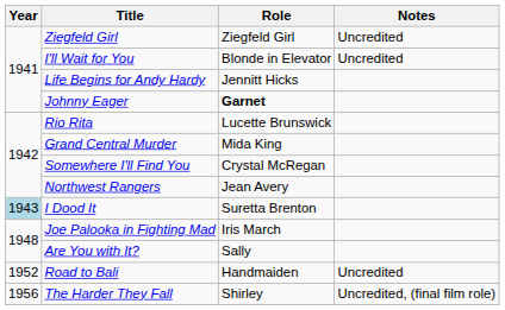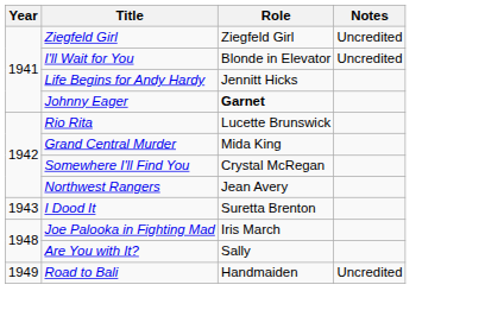 <table class="wikitable">
 <tr>
 <th>Year</th>
 <th>Title</th>
 <th>Role</th>
 <th>Notes</th>
 </tr>
 <tr>
 <td rowspan=4>1941</td>
 <td><em><a href='#'>Ziegfeld Girl</a></em></td>
 <td>Ziegfeld Girl</td>
 <td>Uncredited</td>
 </tr>
 <tr>
 <td><em><a href='#'>I'll Wait for You</a></em></td>
 <td>Blonde in Elevator</td>
 <td>Uncredited</td>
 </tr>
 <tr>
 <td><em><a href='#'>Life Begins for Andy Hardy</a></em></td>
 <td>Jennitt Hicks</td>
 <td></td>
 </tr>
 <tr>
 <td><em><a href='#'>Johnny Eager</a></em></td>
 <td><strong>Garnet</strong></td>
 <td></td>
 </tr>
 <tr>
 <td rowspan=4>1942</td>
 <td><em><a href='#'>Rio Rita</a></em></td>
 <td>Lucette Brunswick</td>
 <td></td>
 </tr>
 <tr>
 <td><em><a href='#'>Grand Central Murder</a></em></td>
 <td>Mida King</td>
 <td></td>
 </tr>
 <tr>
 <td><em><a href='#'>Somewhere I'll Find You</a></em></td>
 <td>Crystal McRegan</td>
 <td></td>
 </tr>
 <tr>
 <td><em><a href='#'>Northwest Rangers</a></em></td>
 <td>Jean Avery</td>
 <td></td>
 </tr>
 <tr>
-<td style="background: lightblue;">1943</td>
+<td>1943</td>
 <td><em><a href='#'>I Dood It</a></em></td>
 <td>Suretta Brenton</td>
 <td></td>
 </tr>
 <tr>
 <td rowspan=2>1948</td>
 <td><em><a href='#'>Joe Palooka in Fighting Mad</a></em></td>
 <td>Iris March</td>
 <td></td>
 </tr>
 <tr>
 <td><em><a href='#'>Are You with It?</a></em></td>
 <td>Sally</td>
 <td></td>
 </tr>
 <tr>
-<td>1952</td>
+<td>1949</td>
 <td><em><a href='#'>Road to Bali</a></em></td>
 <td>Handmaiden</td>
 <td>Uncredited</td>
 </tr>
-<tr>
-<td>1956</td>
-<td><em><a href='#'>The Harder They Fall</a></em></td>
-<td>Shirley</td>
-<td>Uncredited, (final film role)</td>
-</tr>
 </table>
